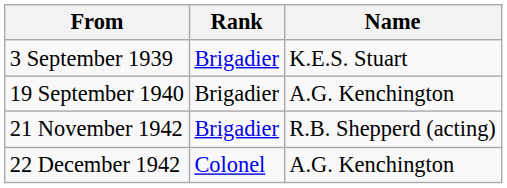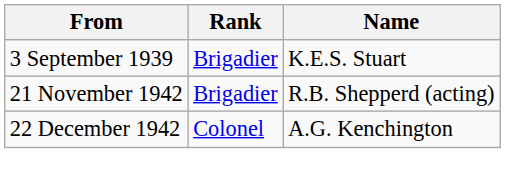 <table class="wikitable">
 <tr>
 <th>From</th>
 <th>Rank</th>
 <th>Name</th>
 </tr>
 <tr>
 <td>3 September 1939</td>
 <td><a href='#'>Brigadier</a></td>
 <td>K.E.S. Stuart</td>
 </tr>
 <tr>
-<td>19 September 1940</td>
-<td>Brigadier</td>
-<td>A.G. Kenchington</td>
-</tr>
-<tr>
 <td>21 November 1942</td>
 <td><a href='#'>Brigadier</a></td>
 <td>R.B. Shepperd (acting)</td>
 </tr>
 <tr>
 <td>22 December 1942</td>
 <td><a href='#'>Colonel</a></td>
 <td>A.G. Kenchington</td>
 </tr>
 </table>
